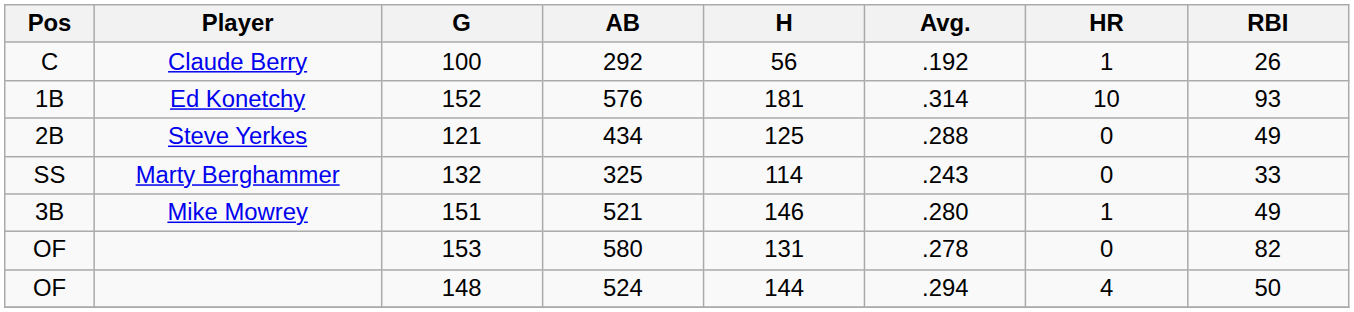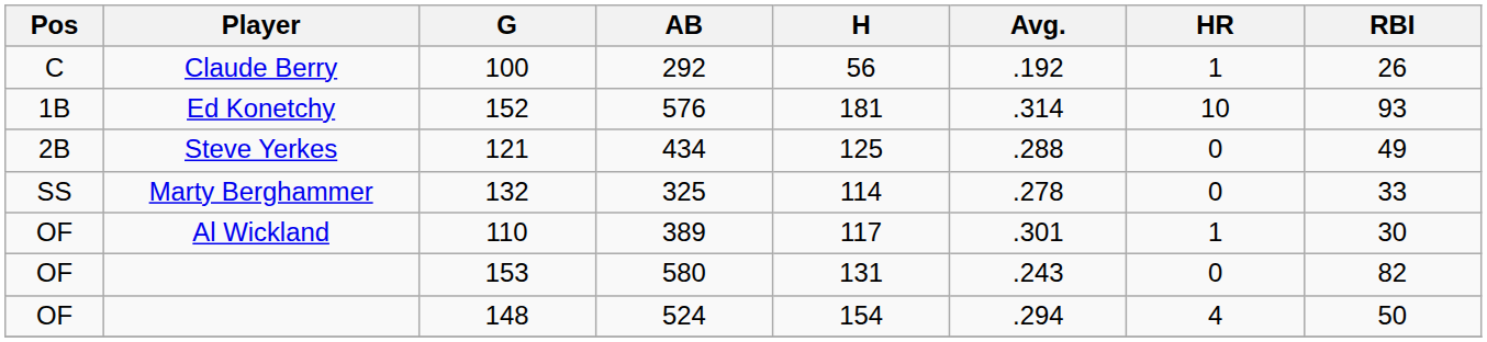 <table class="wikitable sortable">
 <tr>
 <th bgcolor="#DDDDFF" width="5%">Pos</th>
 <th bgcolor="#DDDDFF" width="16%">Player</th>
 <th bgcolor="#DDDDFF" width="9%">G</th>
 <th bgcolor="#DDDDFF" width="9%">AB</th>
 <th bgcolor="#DDDDFF" width="9%">H</th>
 <th bgcolor="#DDDDFF" width="9%">Avg.</th>
 <th bgcolor="#DDDDFF" width="9%">HR</th>
 <th bgcolor="#DDDDFF" width="9%">RBI</th>
 </tr>
 <tr align="center">
 <td>C</td>
 <td><a href='#'>Claude Berry</a></td>
 <td>100</td>
 <td>292</td>
 <td>56</td>
 <td>.192</td>
 <td>1</td>
 <td>26</td>
 </tr>
 <tr align="center">
 <td>1B</td>
 <td><a href='#'>Ed Konetchy</a></td>
 <td>152</td>
 <td>576</td>
 <td>181</td>
 <td>.314</td>
 <td>10</td>
 <td>93</td>
 </tr>
 <tr align="center">
 <td>2B</td>
 <td><a href='#'>Steve Yerkes</a></td>
 <td>121</td>
 <td>434</td>
 <td>125</td>
 <td>.288</td>
 <td>0</td>
 <td>49</td>
 </tr>
 <tr align="center">
 <td>SS</td>
 <td><a href='#'>Marty Berghammer</a></td>
 <td>132</td>
 <td>325</td>
 <td>114</td>
-<td>.243</td>
+<td>.278</td>
 <td>0</td>
 <td>33</td>
 </tr>
-<tr align="center">
-<td>3B</td>
-<td><a href='#'>Mike Mowrey</a></td>
-<td>151</td>
-<td>521</td>
-<td>146</td>
-<td>.280</td>
+<tr align=center>
+<td>OF</td>
+<td><a href='#'>Al Wickland</a></td>
+<td>110</td>
+<td>389</td>
+<td>117</td>
+<td>.301</td>
 <td>1</td>
-<td>49</td>
+<td>30</td>
 </tr>
 <tr align="center">
 <td>OF</td>
 <td></td>
 <td>153</td>
 <td>580</td>
 <td>131</td>
-<td>.278</td>
+<td>.243</td>
 <td>0</td>
 <td>82</td>
 </tr>
 <tr align="center">
 <td>OF</td>
 <td></td>
 <td>148</td>
 <td>524</td>
-<td>144</td>
+<td>154</td>
 <td>.294</td>
 <td>4</td>
 <td>50</td>
 </tr>
 <tr align="center">
 </tr>
 </table>
